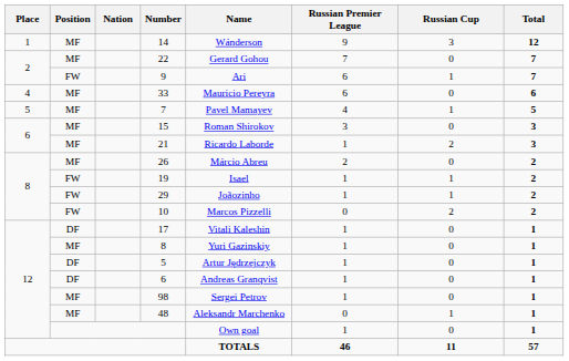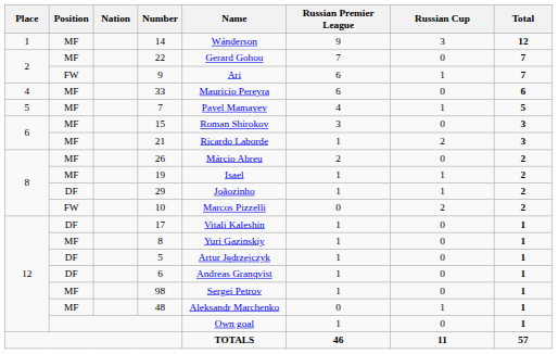 <table class="wikitable" style="font-size: 95%; text-align: center;">
 <tr>
 <th width=60>Place</th>
 <th width=60>Position</th>
 <th width=60>Nation</th>
 <th width=60>Number</th>
 <th width=150>Name</th>
 <th width=150>Russian Premier League</th>
 <th width=150>Russian Cup</th>
 <th width=80><strong>Total</strong></th>
 </tr>
 <tr>
 <td>1</td>
 <td>MF</td>
 <td></td>
 <td>14</td>
 <td><a href='#'>Wánderson</a></td>
 <td>9</td>
 <td>3</td>
 <td><strong>12</strong></td>
 </tr>
 <tr>
 <td rowspan=2>2</td>
 <td>MF</td>
 <td></td>
 <td>22</td>
 <td><a href='#'>Gerard Gohou</a></td>
 <td>7</td>
 <td>0</td>
 <td><strong>7</strong></td>
 </tr>
 <tr>
 <td>FW</td>
 <td></td>
 <td>9</td>
 <td><a href='#'>Ari</a></td>
 <td>6</td>
 <td>1</td>
 <td><strong>7</strong></td>
 </tr>
 <tr>
 <td>4</td>
 <td>MF</td>
 <td></td>
 <td>33</td>
 <td><a href='#'>Mauricio Pereyra</a></td>
 <td>6</td>
 <td>0</td>
 <td><strong>6</strong></td>
 </tr>
 <tr>
 <td>5</td>
 <td>MF</td>
 <td></td>
 <td>7</td>
 <td><a href='#'>Pavel Mamayev</a></td>
 <td>4</td>
 <td>1</td>
 <td><strong>5</strong></td>
 </tr>
 <tr>
 <td rowspan=2>6</td>
 <td>MF</td>
 <td></td>
 <td>15</td>
 <td><a href='#'>Roman Shirokov</a></td>
 <td>3</td>
 <td>0</td>
 <td><strong>3</strong></td>
 </tr>
 <tr>
 <td>MF</td>
 <td></td>
 <td>21</td>
 <td><a href='#'>Ricardo Laborde</a></td>
 <td>1</td>
 <td>2</td>
 <td><strong>3</strong></td>
 </tr>
 <tr>
 <td rowspan=4>8</td>
 <td>MF</td>
 <td></td>
 <td>26</td>
 <td><a href='#'>Márcio Abreu</a></td>
 <td>2</td>
 <td>0</td>
 <td><strong>2</strong></td>
 </tr>
 <tr>
-<td>FW</td>
+<td>MF</td>
 <td></td>
 <td>19</td>
 <td><a href='#'>Isael</a></td>
 <td>1</td>
 <td>1</td>
 <td><strong>2</strong></td>
 </tr>
 <tr>
-<td>FW</td>
+<td>DF</td>
 <td></td>
 <td>29</td>
 <td><a href='#'>Joãozinho</a></td>
 <td>1</td>
 <td>1</td>
 <td><strong>2</strong></td>
 </tr>
 <tr>
 <td>FW</td>
 <td></td>
 <td>10</td>
 <td><a href='#'>Marcos Pizzelli</a></td>
 <td>0</td>
 <td>2</td>
 <td><strong>2</strong></td>
 </tr>
 <tr>
 <td rowspan=7>12</td>
 <td>DF</td>
 <td></td>
 <td>17</td>
 <td><a href='#'>Vitali Kaleshin</a></td>
 <td>1</td>
 <td>0</td>
 <td><strong>1</strong></td>
 </tr>
 <tr>
 <td>MF</td>
 <td></td>
 <td>8</td>
 <td><a href='#'>Yuri Gazinskiy</a></td>
 <td>1</td>
 <td>0</td>
 <td><strong>1</strong></td>
 </tr>
 <tr>
 <td>DF</td>
 <td></td>
 <td>5</td>
 <td><a href='#'>Artur Jędrzejczyk</a></td>
 <td>1</td>
 <td>0</td>
 <td><strong>1</strong></td>
 </tr>
 <tr>
 <td>DF</td>
 <td></td>
 <td>6</td>
 <td><a href='#'>Andreas Granqvist</a></td>
 <td>1</td>
 <td>0</td>
 <td><strong>1</strong></td>
 </tr>
 <tr>
 <td>MF</td>
 <td></td>
 <td>98</td>
 <td><a href='#'>Sergei Petrov</a></td>
 <td>1</td>
 <td>0</td>
 <td><strong>1</strong></td>
 </tr>
 <tr>
 <td>MF</td>
 <td></td>
 <td>48</td>
 <td><a href='#'>Aleksandr Marchenko</a></td>
 <td>0</td>
 <td>1</td>
 <td><strong>1</strong></td>
 </tr>
 <tr>
 <td colspan=3></td>
 <td><a href='#'>Own goal</a></td>
 <td>1</td>
 <td>0</td>
 <td><strong>1</strong></td>
 </tr>
 <tr>
 <td colspan=4></td>
 <td><strong>TOTALS</strong></td>
 <td><strong>46</strong></td>
 <td><strong>11</strong></td>
 <td><strong>57</strong></td>
 </tr>
 </table>
